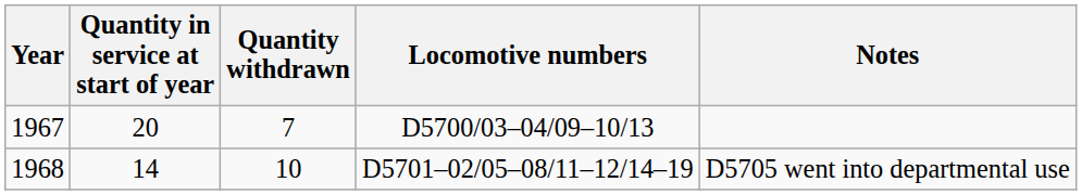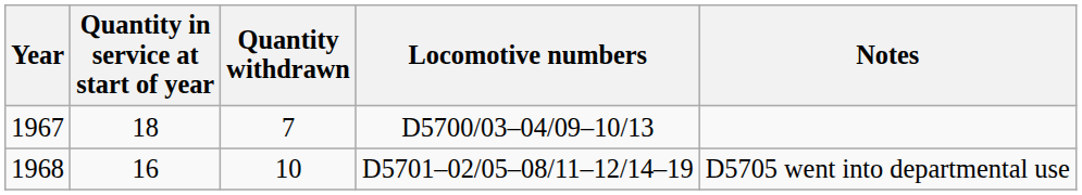 <table class=wikitable style=text-align:center>
 <tr>
 <th>Year</th>
 <th>Quantity in<br>service at<br>start of year</th>
 <th>Quantity<br>withdrawn</th>
 <th>Locomotive numbers</th>
 <th>Notes</th>
 </tr>
 <tr>
 <td>1967</td>
-<td>20</td>
+<td>18</td>
 <td>7</td>
 <td>D5700/03–04/09–10/13</td>
 <td></td>
 </tr>
 <tr>
 <td>1968</td>
-<td>14</td>
+<td>16</td>
 <td>10</td>
 <td>D5701–02/05–08/11–12/14–19</td>
 <td>D5705 went into departmental use</td>
 </tr>
 </table>
